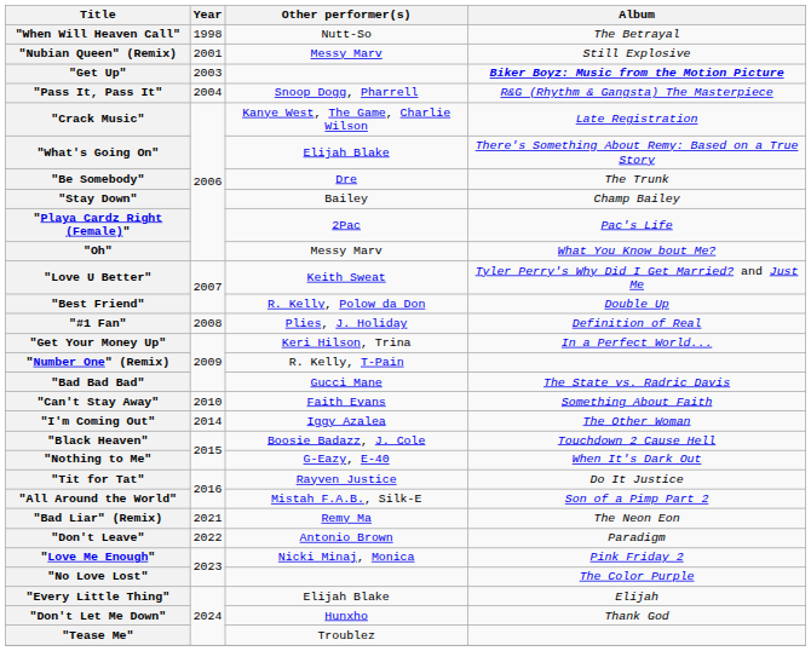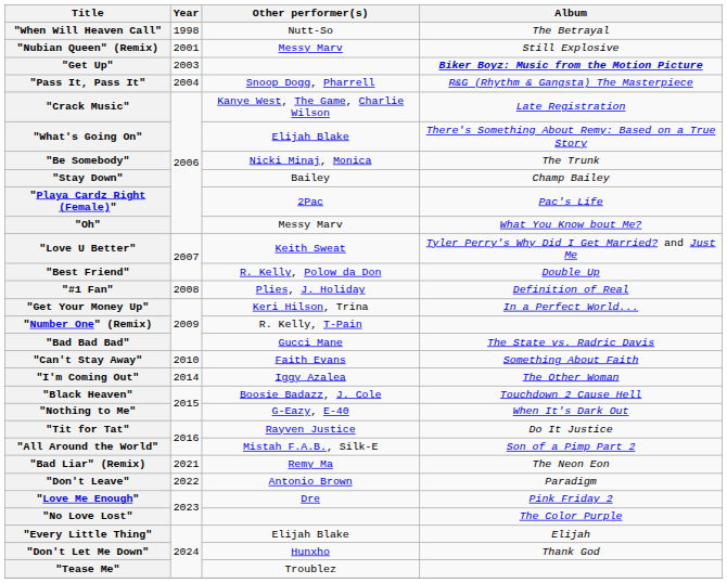 <table class="wikitable plainrowheaders" style="text-align:center;">
 <tr>
 <th scope="col" style="width:15em;">Title</th>
 <th scope="col">Year</th>
 <th scope="col">Other performer(s)</th>
 <th scope="col">Album</th>
 </tr>
 <tr>
 <th scope="row">"When Will Heaven Call"</th>
 <td>1998</td>
 <td>Nutt-So</td>
 <td><em>The Betrayal</em></td>
 </tr>
 <tr>
 <th scope="row">"Nubian Queen" (Remix)</th>
 <td>2001</td>
 <td><a href='#'>Messy Marv</a></td>
 <td><em>Still Explosive</em></td>
 </tr>
 <tr>
 <th scope="row">"Get Up"</th>
 <td>2003</td>
 <td></td>
 <td><strong><em><a href='#'>Biker Boyz: Music from the Motion Picture</a></em></strong></td>
 </tr>
 <tr>
 <th scope="row">"Pass It, Pass It"</th>
 <td>2004</td>
 <td><a href='#'>Snoop Dogg</a>, <a href='#'>Pharrell</a></td>
 <td><em><a href='#'>R&G (Rhythm & Gangsta) The Masterpiece</a></em></td>
 </tr>
 <tr>
 <th scope="row">"Crack Music"</th>
 <td rowspan="6">2006</td>
 <td><a href='#'>Kanye West</a>, <a href='#'>The Game</a>, <a href='#'>Charlie Wilson</a></td>
 <td><em><a href='#'>Late Registration</a></em></td>
 </tr>
 <tr>
 <th scope="row">"What's Going On"</th>
 <td><a href='#'>Elijah Blake</a></td>
 <td><em><a href='#'>There's Something About Remy: Based on a True Story</a></em></td>
 </tr>
 <tr>
 <th scope="row">"Be Somebody"</th>
-<td><a href='#'>Dre</a></td>
+<td><a href='#'>Nicki Minaj</a>, <a href='#'>Monica</a></td>
 <td><em>The Trunk</em></td>
 </tr>
 <tr>
 <th scope="row">"Stay Down"</th>
 <td>Bailey</td>
 <td><em>Champ Bailey</em></td>
 </tr>
 <tr>
 <th scope="row">"<a href='#'>Playa Cardz Right (Female)</a>"</th>
 <td><a href='#'>2Pac</a></td>
 <td><em><a href='#'>Pac's Life</a></em></td>
 </tr>
 <tr>
 <th scope="row">"Oh"</th>
 <td>Messy Marv</td>
 <td><em><a href='#'>What You Know bout Me?</a></em></td>
 </tr>
 <tr>
 <th scope="row">"Love U Better"</th>
 <td rowspan="2">2007</td>
 <td><a href='#'>Keith Sweat</a></td>
 <td><em><a href='#'>Tyler Perry's Why Did I Get Married?</a></em> and <em><a href='#'>Just Me</a></em></td>
 </tr>
 <tr>
 <th scope="row">"Best Friend"</th>
 <td><a href='#'>R. Kelly</a>, <a href='#'>Polow da Don</a></td>
 <td><em><a href='#'>Double Up</a></em></td>
 </tr>
 <tr>
 <th scope="row">"#1 Fan"</th>
 <td>2008</td>
 <td><a href='#'>Plies</a>, <a href='#'>J. Holiday</a></td>
 <td><em><a href='#'>Definition of Real</a></em></td>
 </tr>
 <tr>
 <th scope="row">"Get Your Money Up"</th>
 <td rowspan="3">2009</td>
 <td><a href='#'>Keri Hilson</a>, Trina</td>
 <td><em><a href='#'>In a Perfect World...</a></em></td>
 </tr>
 <tr>
 <th scope="row">"<a href='#'>Number One</a>" (Remix)</th>
 <td>R. Kelly, <a href='#'>T-Pain</a></td>
 <td></td>
 </tr>
 <tr>
 <th scope="row">"Bad Bad Bad"</th>
 <td><a href='#'>Gucci Mane</a></td>
 <td><em><a href='#'>The State vs. Radric Davis</a></em></td>
 </tr>
 <tr>
 <th scope="row">"Can't Stay Away"</th>
 <td>2010</td>
 <td><a href='#'>Faith Evans</a></td>
 <td><em><a href='#'>Something About Faith</a></em></td>
 </tr>
 <tr>
 <th scope="row">"I'm Coming Out"</th>
 <td>2014</td>
 <td><a href='#'>Iggy Azalea</a></td>
 <td><em><a href='#'>The Other Woman</a></em></td>
 </tr>
 <tr>
 <th scope="row">"Black Heaven"</th>
 <td rowspan="2">2015</td>
 <td><a href='#'>Boosie Badazz</a>, <a href='#'>J. Cole</a></td>
 <td><em><a href='#'>Touchdown 2 Cause Hell</a></em></td>
 </tr>
 <tr>
 <th scope="row">"Nothing to Me"</th>
 <td><a href='#'>G-Eazy</a>, <a href='#'>E-40</a></td>
 <td><em><a href='#'>When It's Dark Out</a></em></td>
 </tr>
 <tr>
 <th scope="row">"Tit for Tat"</th>
 <td rowspan="2">2016</td>
 <td><a href='#'>Rayven Justice</a></td>
 <td><em>Do It Justice</em></td>
 </tr>
 <tr>
 <th scope="row">"All Around the World"</th>
 <td><a href='#'>Mistah F.A.B.</a>, Silk-E</td>
 <td><em><a href='#'>Son of a Pimp Part 2</a></em></td>
 </tr>
 <tr>
 <th scope="row">"Bad Liar" (Remix)</th>
 <td>2021</td>
 <td><a href='#'>Remy Ma</a></td>
 <td><em>The Neon Eon</em></td>
 </tr>
 <tr>
 <th scope="row">"Don't Leave"</th>
 <td>2022</td>
 <td><a href='#'>Antonio Brown</a></td>
 <td><em>Paradigm</em></td>
 </tr>
 <tr>
 <th scope="row">"<a href='#'>Love Me Enough</a>"</th>
 <td rowspan="2">2023</td>
-<td><a href='#'>Nicki Minaj</a>, <a href='#'>Monica</a></td>
+<td><a href='#'>Dre</a></td>
 <td><em><a href='#'>Pink Friday 2</a></em></td>
 </tr>
 <tr>
 <th scope="row">"No Love Lost"</th>
 <td></td>
 <td><a href='#'><em>The Color Purple</em></a></td>
 </tr>
 <tr>
 <th scope="row">"Every Little Thing"</th>
 <td rowspan="3">2024</td>
 <td>Elijah Blake</td>
 <td><em>Elijah</em></td>
 </tr>
 <tr>
 <th scope="row">"Don't Let Me Down"</th>
 <td><a href='#'>Hunxho</a></td>
 <td><em>Thank God</em></td>
 </tr>
 <tr>
 <th scope="row">"Tease Me"</th>
 <td>Troublez</td>
 <td></td>
 </tr>
 <tr>
 </tr>
 </table>
